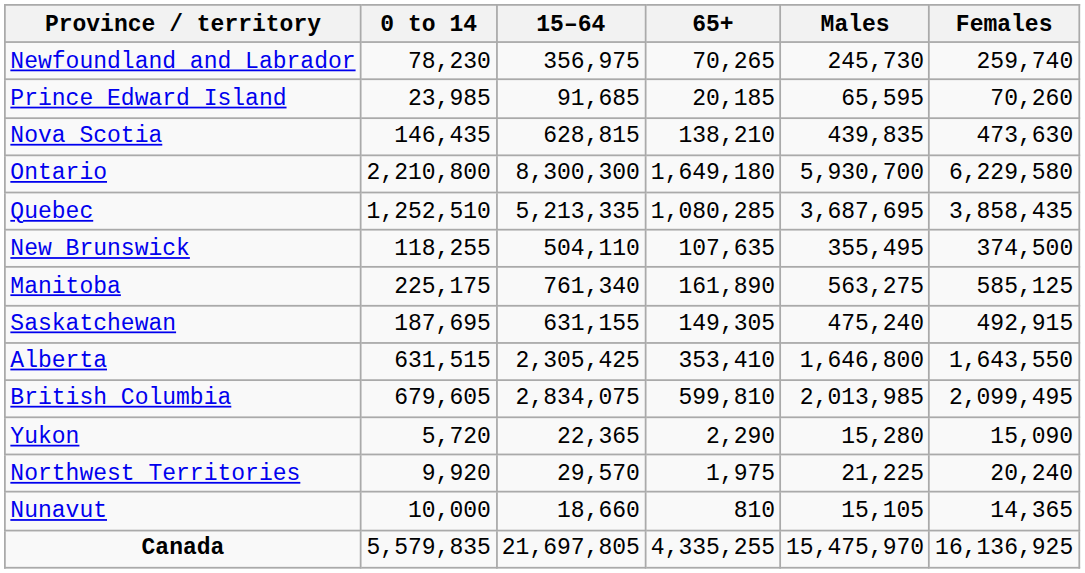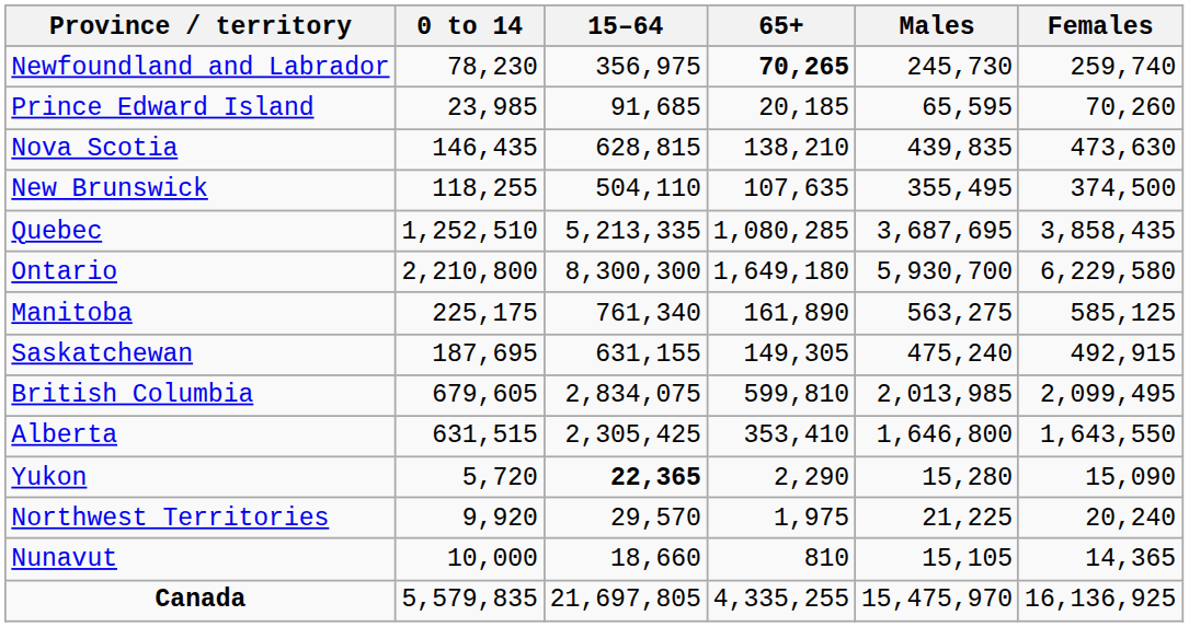 <table class="wikitable sortable" style="text-align:right">
 <tr>
 <th>Province / territory</th>
 <th>0 to 14</th>
 <th>15–64</th>
 <th>65+</th>
 <th>Males</th>
 <th>Females</th>
 </tr>
 <tr>
 <td align=left><a href='#'>Newfoundland and Labrador</a></td>
 <td>78,230</td>
 <td>356,975</td>
-<td>70,265</td>
+<td><strong>70,265</strong></td>
 <td>245,730</td>
 <td>259,740</td>
 </tr>
 <tr>
 <td align=left><a href='#'>Prince Edward Island</a></td>
 <td>23,985</td>
 <td>91,685</td>
 <td>20,185</td>
 <td>65,595</td>
 <td>70,260</td>
 </tr>
 <tr>
 <td align=left><a href='#'>Nova Scotia</a></td>
 <td>146,435</td>
 <td>628,815</td>
 <td>138,210</td>
 <td>439,835</td>
 <td>473,630</td>
 </tr>
 <tr>
-<td align=left><a href='#'>Ontario</a></td>
-<td>2,210,800</td>
-<td>8,300,300</td>
-<td>1,649,180</td>
-<td>5,930,700</td>
-<td>6,229,580</td>
+<td align=left><a href='#'>New Brunswick</a></td>
+<td>118,255</td>
+<td>504,110</td>
+<td>107,635</td>
+<td>355,495</td>
+<td>374,500</td>
 </tr>
 <tr>
 <td align=left><a href='#'>Quebec</a></td>
 <td>1,252,510</td>
 <td>5,213,335</td>
 <td>1,080,285</td>
 <td>3,687,695</td>
 <td>3,858,435</td>
 </tr>
 <tr>
-<td align=left><a href='#'>New Brunswick</a></td>
-<td>118,255</td>
-<td>504,110</td>
-<td>107,635</td>
-<td>355,495</td>
-<td>374,500</td>
+<td align=left><a href='#'>Ontario</a></td>
+<td>2,210,800</td>
+<td>8,300,300</td>
+<td>1,649,180</td>
+<td>5,930,700</td>
+<td>6,229,580</td>
 </tr>
 <tr>
 <td align=left><a href='#'>Manitoba</a></td>
 <td>225,175</td>
 <td>761,340</td>
 <td>161,890</td>
 <td>563,275</td>
 <td>585,125</td>
 </tr>
 <tr>
 <td align=left><a href='#'>Saskatchewan</a></td>
 <td>187,695</td>
 <td>631,155</td>
 <td>149,305</td>
 <td>475,240</td>
 <td>492,915</td>
 </tr>
 <tr>
+<td align=left><a href='#'>British Columbia</a></td>
+<td>679,605</td>
+<td>2,834,075</td>
+<td>599,810</td>
+<td>2,013,985</td>
+<td>2,099,495</td>
+</tr>
+<tr>
 <td align=left><a href='#'>Alberta</a></td>
 <td>631,515</td>
 <td>2,305,425</td>
 <td>353,410</td>
 <td>1,646,800</td>
 <td>1,643,550</td>
 </tr>
 <tr>
-<td align=left><a href='#'>British Columbia</a></td>
-<td>679,605</td>
-<td>2,834,075</td>
-<td>599,810</td>
-<td>2,013,985</td>
-<td>2,099,495</td>
-</tr>
-<tr>
 <td align=left><a href='#'>Yukon</a></td>
 <td>5,720</td>
-<td>22,365</td>
+<td><strong>22,365</strong></td>
 <td>2,290</td>
 <td>15,280</td>
 <td>15,090</td>
 </tr>
 <tr>
 <td align=left><a href='#'>Northwest Territories</a></td>
 <td>9,920</td>
 <td>29,570</td>
 <td>1,975</td>
 <td>21,225</td>
 <td>20,240</td>
 </tr>
 <tr>
 <td align=left><a href='#'>Nunavut</a></td>
 <td>10,000</td>
 <td>18,660</td>
 <td>810</td>
 <td>15,105</td>
 <td>14,365</td>
 </tr>
 <tr class="sortbottom">
 <td align=center><strong>Canada</strong></td>
 <td>5,579,835</td>
 <td>21,697,805</td>
 <td>4,335,255</td>
 <td>15,475,970</td>
 <td>16,136,925</td>
 </tr>
 </table>
